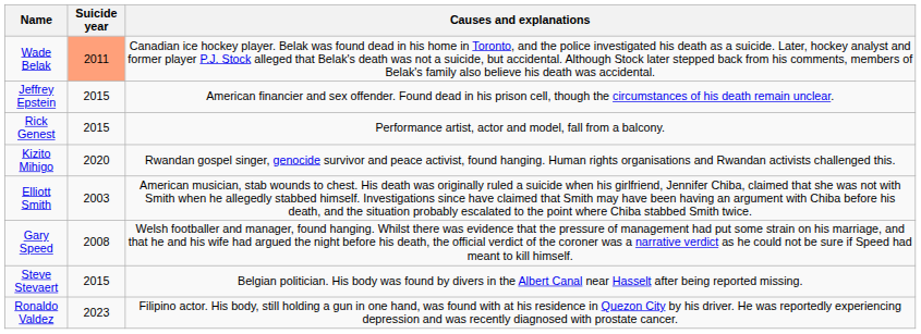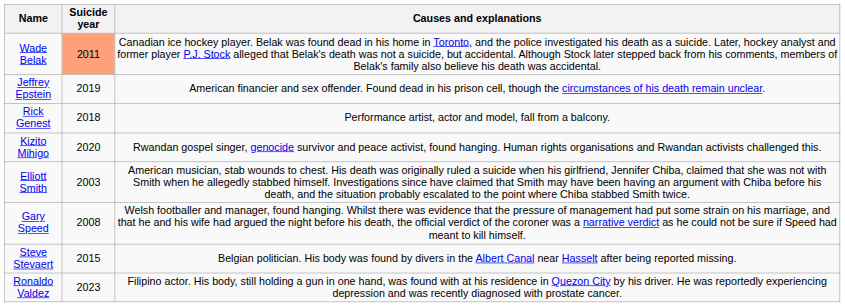 <table class="wikitable sortable" style="text-align: center;">
 <tr>
 <th>Name</th>
 <th>Suicide year</th>
 <th>Causes and explanations</th>
 </tr>
 <tr>
 <td><a href='#'>Wade Belak</a></td>
 <td style="background: lightsalmon;">2011</td>
 <td>Canadian ice hockey player. Belak was found dead in his home in <a href='#'>Toronto</a>, and the police investigated his death as a suicide. Later, hockey analyst and former player <a href='#'>P.J. Stock</a> alleged that Belak's death was not a suicide, but accidental. Although Stock later stepped back from his comments, members of Belak's family also believe his death was accidental.</td>
 </tr>
 <tr>
 <td><a href='#'>Jeffrey Epstein</a></td>
-<td>2015</td>
+<td>2019</td>
 <td>American financier and sex offender. Found dead in his prison cell, though the <a href='#'>circumstances of his death remain unclear</a>.</td>
 </tr>
 <tr>
 <td><a href='#'>Rick Genest</a></td>
-<td>2015</td>
+<td>2018</td>
 <td>Performance artist, actor and model, fall from a balcony.</td>
 </tr>
 <tr>
 <td><a href='#'>Kizito Mihigo</a></td>
 <td>2020</td>
 <td>Rwandan gospel singer, <a href='#'>genocide</a> survivor and peace activist, found hanging. Human rights organisations and Rwandan activists challenged this.</td>
 </tr>
 <tr>
 <td><a href='#'>Elliott Smith</a></td>
 <td>2003</td>
 <td>American musician, stab wounds to chest. His death was originally ruled a suicide when his girlfriend, Jennifer Chiba, claimed that she was not with Smith when he allegedly stabbed himself. Investigations since have claimed that Smith may have been having an argument with Chiba before his death, and the situation probably escalated to the point where Chiba stabbed Smith twice.</td>
 </tr>
 <tr>
 <td><a href='#'>Gary Speed</a></td>
 <td>2008</td>
 <td>Welsh footballer and manager, found hanging. Whilst there was evidence that the pressure of management had put some strain on his marriage, and that he and his wife had argued the night before his death, the official verdict of the coroner was a <a href='#'>narrative verdict</a> as he could not be sure if Speed had meant to kill himself.</td>
 </tr>
 <tr>
 <td><a href='#'>Steve Stevaert</a></td>
 <td>2015</td>
 <td>Belgian politician. His body was found by divers in the <a href='#'>Albert Canal</a> near <a href='#'>Hasselt</a> after being reported missing.</td>
 </tr>
 <tr>
 <td><a href='#'>Ronaldo Valdez</a></td>
 <td>2023</td>
 <td>Filipino actor. His body, still holding a gun in one hand, was found with at his residence in <a href='#'>Quezon City</a> by his driver. He was reportedly experiencing depression and was recently diagnosed with prostate cancer.</td>
 </tr>
 </table>
